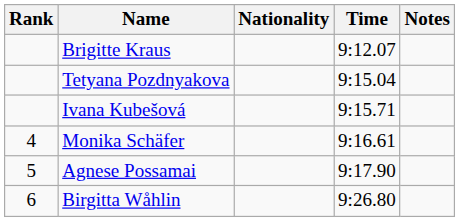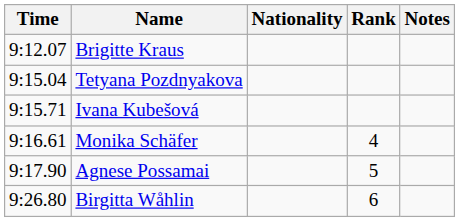 <table class="wikitable sortable" style="text-align:center">
 <tr>
-<th>Rank</th>
+<th>Time</th>
 <th>Name</th>
 <th>Nationality</th>
-<th>Time</th>
+<th>Rank</th>
 <th>Notes</th>
 </tr>
 <tr>
-<td></td>
+<td>9:12.07</td>
 <td align="left"><a href='#'>Brigitte Kraus</a></td>
 <td align=left></td>
-<td>9:12.07</td>
+<td></td>
 <td></td>
 </tr>
 <tr>
-<td></td>
+<td>9:15.04</td>
 <td align="left"><a href='#'>Tetyana Pozdnyakova</a></td>
 <td align=left></td>
-<td>9:15.04</td>
+<td></td>
 <td></td>
 </tr>
 <tr>
-<td></td>
+<td>9:15.71</td>
 <td align="left"><a href='#'>Ivana Kubešová</a></td>
 <td align=left></td>
-<td>9:15.71</td>
+<td></td>
 <td></td>
 </tr>
 <tr>
-<td>4</td>
+<td>9:16.61</td>
 <td align="left"><a href='#'>Monika Schäfer</a></td>
 <td align=left></td>
-<td>9:16.61</td>
+<td>4</td>
 <td></td>
 </tr>
 <tr>
-<td>5</td>
+<td>9:17.90</td>
 <td align="left"><a href='#'>Agnese Possamai</a></td>
 <td align=left></td>
-<td>9:17.90</td>
+<td>5</td>
 <td></td>
 </tr>
 <tr>
-<td>6</td>
+<td>9:26.80</td>
 <td align="left"><a href='#'>Birgitta Wåhlin</a></td>
 <td align=left></td>
-<td>9:26.80</td>
+<td>6</td>
 <td></td>
 </tr>
 </table>
